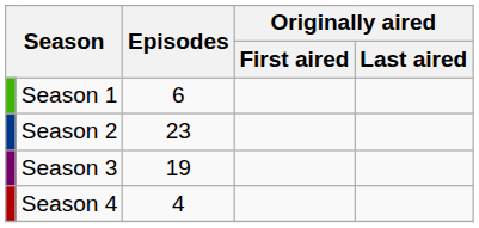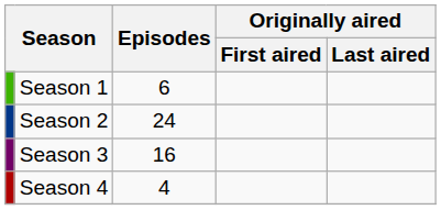 <table class="wikitable plainrowheaders" style="text-align:center;">
 <tr>
 <th colspan="2" rowspan="2">Season</th>
 <th rowspan="2">Episodes</th>
 <th colspan="2">Originally aired</th>
 </tr>
 <tr>
 <th>First aired</th>
 <th>Last aired</th>
 </tr>
 <tr>
 <td bgcolor="#3DB400"></td>
 <td>Season 1</td>
 <td>6</td>
 <td></td>
 <td></td>
 </tr>
 <tr>
 <td bgcolor="#003689"></td>
 <td>Season 2</td>
-<td>23</td>
+<td>24</td>
 <td></td>
 <td></td>
 </tr>
 <tr>
 <td bgcolor="720067"></td>
 <td>Season 3</td>
-<td>19</td>
+<td>16</td>
 <td></td>
 <td></td>
 </tr>
 <tr>
 <td bgcolor="b00000"></td>
 <td>Season 4</td>
 <td>4</td>
 <td></td>
 <td></td>
 </tr>
 <tr>
 </tr>
 </table>
